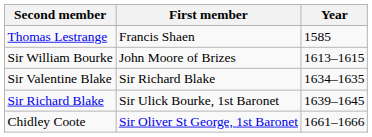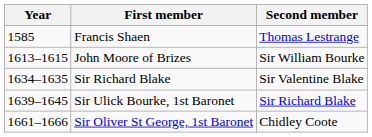 <table class="wikitable">
 <tr>
+<th>Year</th>
+<th>First member</th>
 <th>Second member</th>
-<th>First member</th>
-<th>Year</th>
 </tr>
 <tr>
+<td>1585</td>
+<td>Francis Shaen</td>
 <td><a href='#'>Thomas Lestrange</a></td>
-<td>Francis Shaen</td>
-<td>1585</td>
 </tr>
 <tr>
+<td>1613–1615</td>
+<td>John Moore of Brizes</td>
 <td>Sir William Bourke</td>
-<td>John Moore of Brizes</td>
-<td>1613–1615</td>
 </tr>
 <tr>
+<td>1634–1635</td>
+<td>Sir Richard Blake</td>
 <td>Sir Valentine Blake</td>
-<td>Sir Richard Blake</td>
-<td>1634–1635</td>
 </tr>
 <tr>
+<td>1639–1645</td>
+<td>Sir Ulick Bourke, 1st Baronet</td>
 <td><a href='#'>Sir Richard Blake</a></td>
-<td>Sir Ulick Bourke, 1st Baronet</td>
-<td>1639–1645</td>
 </tr>
 <tr>
+<td>1661–1666</td>
+<td><a href='#'>Sir Oliver St George, 1st Baronet</a></td>
 <td>Chidley Coote</td>
-<td><a href='#'>Sir Oliver St George, 1st Baronet</a></td>
-<td>1661–1666</td>
 </tr>
 </table>
